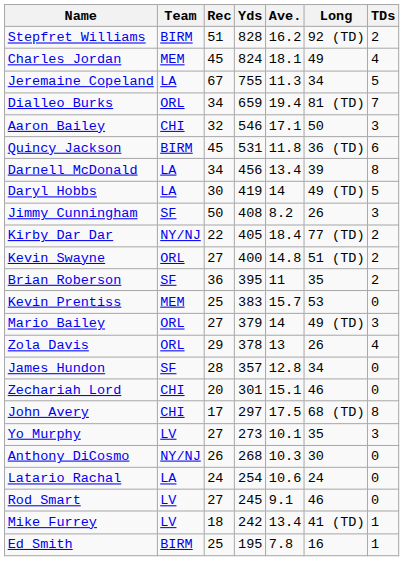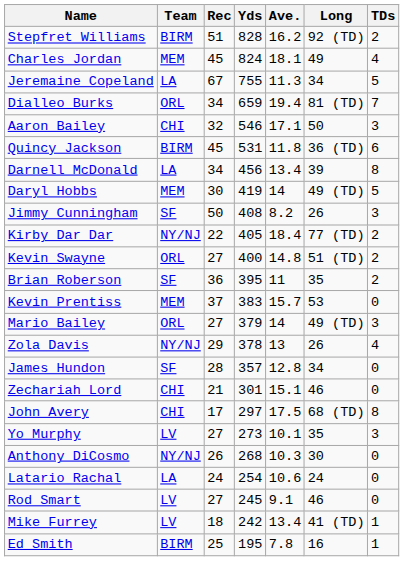 <table class="wikitable sortable">
 <tr>
 <th>Name</th>
 <th>Team</th>
 <th>Rec</th>
 <th>Yds</th>
 <th>Ave.</th>
 <th>Long</th>
 <th>TDs</th>
 </tr>
 <tr>
 <td><a href='#'>Stepfret Williams</a></td>
 <td><a href='#'>BIRM</a></td>
 <td>51</td>
 <td>828</td>
 <td>16.2</td>
 <td>92 (TD)</td>
 <td>2</td>
 </tr>
 <tr>
 <td><a href='#'>Charles Jordan</a></td>
 <td><a href='#'>MEM</a></td>
 <td>45</td>
 <td>824</td>
 <td>18.1</td>
 <td>49</td>
 <td>4</td>
 </tr>
 <tr>
 <td><a href='#'>Jeremaine Copeland</a></td>
 <td><a href='#'>LA</a></td>
 <td>67</td>
 <td>755</td>
 <td>11.3</td>
 <td>34</td>
 <td>5</td>
 </tr>
 <tr>
 <td><a href='#'>Dialleo Burks</a></td>
 <td><a href='#'>ORL</a></td>
 <td>34</td>
 <td>659</td>
 <td>19.4</td>
 <td>81 (TD)</td>
 <td>7</td>
 </tr>
 <tr>
 <td><a href='#'>Aaron Bailey</a></td>
 <td><a href='#'>CHI</a></td>
 <td>32</td>
 <td>546</td>
 <td>17.1</td>
 <td>50</td>
 <td>3</td>
 </tr>
 <tr>
 <td><a href='#'>Quincy Jackson</a></td>
 <td><a href='#'>BIRM</a></td>
 <td>45</td>
 <td>531</td>
 <td>11.8</td>
 <td>36 (TD)</td>
 <td>6</td>
 </tr>
 <tr>
 <td><a href='#'>Darnell McDonald</a></td>
 <td><a href='#'>LA</a></td>
 <td>34</td>
 <td>456</td>
 <td>13.4</td>
 <td>39</td>
 <td>8</td>
 </tr>
 <tr>
 <td><a href='#'>Daryl Hobbs</a></td>
-<td><a href='#'>LA</a></td>
+<td><a href='#'>MEM</a></td>
 <td>30</td>
 <td>419</td>
 <td>14</td>
 <td>49 (TD)</td>
 <td>5</td>
 </tr>
 <tr>
 <td><a href='#'>Jimmy Cunningham</a></td>
 <td><a href='#'>SF</a></td>
 <td>50</td>
 <td>408</td>
 <td>8.2</td>
 <td>26</td>
 <td>3</td>
 </tr>
 <tr>
 <td><a href='#'>Kirby Dar Dar</a></td>
 <td><a href='#'>NY/NJ</a></td>
 <td>22</td>
 <td>405</td>
 <td>18.4</td>
 <td>77 (TD)</td>
 <td>2</td>
 </tr>
 <tr>
 <td><a href='#'>Kevin Swayne</a></td>
 <td><a href='#'>ORL</a></td>
 <td>27</td>
 <td>400</td>
 <td>14.8</td>
 <td>51 (TD)</td>
 <td>2</td>
 </tr>
 <tr>
 <td><a href='#'>Brian Roberson</a></td>
 <td><a href='#'>SF</a></td>
 <td>36</td>
 <td>395</td>
 <td>11</td>
 <td>35</td>
 <td>2</td>
 </tr>
 <tr>
 <td><a href='#'>Kevin Prentiss</a></td>
 <td><a href='#'>MEM</a></td>
-<td>25</td>
+<td>37</td>
 <td>383</td>
 <td>15.7</td>
 <td>53</td>
 <td>0</td>
 </tr>
 <tr>
 <td><a href='#'>Mario Bailey</a></td>
 <td><a href='#'>ORL</a></td>
 <td>27</td>
 <td>379</td>
 <td>14</td>
 <td>49 (TD)</td>
 <td>3</td>
 </tr>
 <tr>
 <td><a href='#'>Zola Davis</a></td>
-<td><a href='#'>ORL</a></td>
+<td><a href='#'>NY/NJ</a></td>
 <td>29</td>
 <td>378</td>
 <td>13</td>
 <td>26</td>
 <td>4</td>
 </tr>
 <tr>
 <td><a href='#'>James Hundon</a></td>
 <td><a href='#'>SF</a></td>
 <td>28</td>
 <td>357</td>
 <td>12.8</td>
 <td>34</td>
 <td>0</td>
 </tr>
 <tr>
 <td><a href='#'>Zechariah Lord</a></td>
 <td><a href='#'>CHI</a></td>
-<td>20</td>
+<td>21</td>
 <td>301</td>
 <td>15.1</td>
 <td>46</td>
 <td>0</td>
 </tr>
 <tr>
 <td><a href='#'>John Avery</a></td>
 <td><a href='#'>CHI</a></td>
 <td>17</td>
 <td>297</td>
 <td>17.5</td>
 <td>68 (TD)</td>
 <td>8</td>
 </tr>
 <tr>
 <td><a href='#'>Yo Murphy</a></td>
 <td><a href='#'>LV</a></td>
 <td>27</td>
 <td>273</td>
 <td>10.1</td>
 <td>35</td>
 <td>3</td>
 </tr>
 <tr>
 <td><a href='#'>Anthony DiCosmo</a></td>
 <td><a href='#'>NY/NJ</a></td>
 <td>26</td>
 <td>268</td>
 <td>10.3</td>
 <td>30</td>
 <td>0</td>
 </tr>
 <tr>
 <td><a href='#'>Latario Rachal</a></td>
 <td><a href='#'>LA</a></td>
 <td>24</td>
 <td>254</td>
 <td>10.6</td>
 <td>24</td>
 <td>0</td>
 </tr>
 <tr>
 <td><a href='#'>Rod Smart</a></td>
 <td><a href='#'>LV</a></td>
 <td>27</td>
 <td>245</td>
 <td>9.1</td>
 <td>46</td>
 <td>0</td>
 </tr>
 <tr>
 <td><a href='#'>Mike Furrey</a></td>
 <td><a href='#'>LV</a></td>
 <td>18</td>
 <td>242</td>
 <td>13.4</td>
 <td>41 (TD)</td>
 <td>1</td>
 </tr>
 <tr>
 <td><a href='#'>Ed Smith</a></td>
 <td><a href='#'>BIRM</a></td>
 <td>25</td>
 <td>195</td>
 <td>7.8</td>
 <td>16</td>
 <td>1</td>
 </tr>
 </table>
